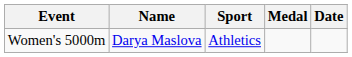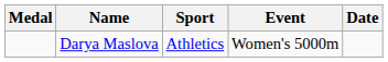 <table class="wikitable sortable" style="font-size: 95%;">
 <tr>
-<th>Event</th>
+<th>Medal</th>
 <th>Name</th>
 <th>Sport</th>
-<th>Medal</th>
+<th>Event</th>
 <th>Date</th>
 </tr>
 <tr>
-<td>Women's 5000m</td>
+<td></td>
 <td><a href='#'>Darya Maslova</a></td>
 <td><a href='#'>Athletics</a></td>
-<td></td>
+<td>Women's 5000m</td>
 <td></td>
 </tr>
 </table>
